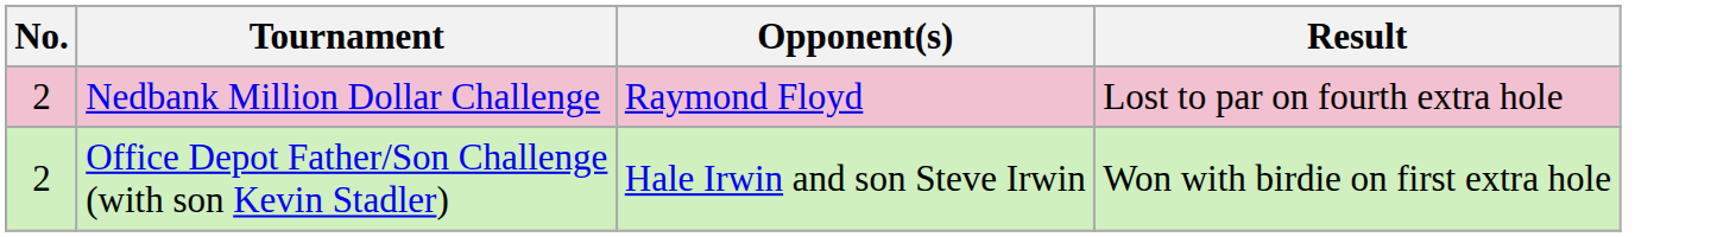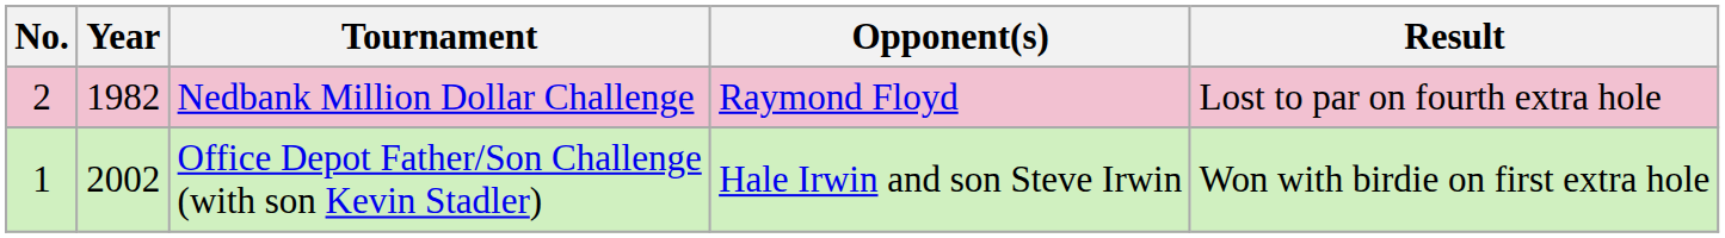 <table class="wikitable" style="font-size:95%;">
 <tr>
 <th>No.</th>
+<th>Year</th>
 <th>Tournament</th>
 <th>Opponent(s)</th>
 <th>Result</th>
 </tr>
 <tr style="background:#F2C1D1;">
 <td align=center>2</td>
+<td>1982</td>
 <td><a href='#'>Nedbank Million Dollar Challenge</a></td>
 <td> <a href='#'>Raymond Floyd</a></td>
 <td>Lost to par on fourth extra hole</td>
 </tr>
 <tr style="background:#D0F0C0;">
-<td align=center>2</td>
+<td align=center>1</td>
+<td>2002</td>
 <td><a href='#'>Office Depot Father/Son Challenge</a><br>(with son <a href='#'>Kevin Stadler</a>)</td>
 <td> <a href='#'>Hale Irwin</a> and son Steve Irwin</td>
 <td>Won with birdie on first extra hole</td>
 </tr>
 </table>
